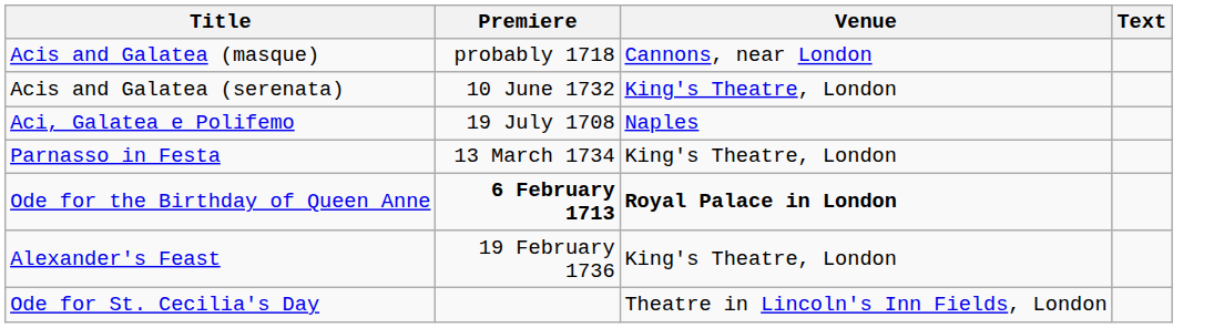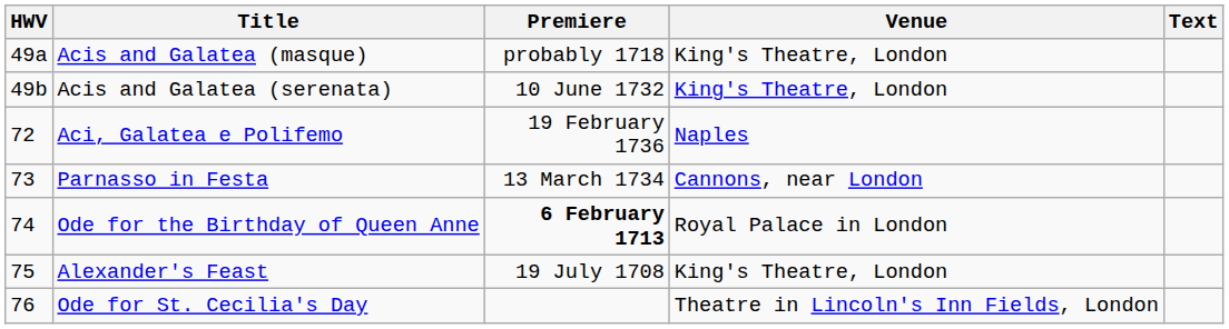 <table class="wikitable sortable">
 <tr>
+<th>HWV</th>
 <th>Title</th>
 <th width="110px">Premiere</th>
 <th>Venue</th>
 <th class="unsortable">Text</th>
 </tr>
 <tr>
+<td>49a</td>
 <td><a href='#'>Acis and Galatea</a> (masque)</td>
 <td align="right">probably 1718</td>
-<td><a href='#'>Cannons</a>, near <a href='#'>London</a></td>
+<td>King's Theatre, London</td>
 <td></td>
 </tr>
 <tr>
+<td>49b</td>
 <td>Acis and Galatea (serenata)</td>
 <td align="right">10 June 1732</td>
 <td><a href='#'>King's Theatre</a>, London</td>
 <td></td>
 </tr>
 <tr>
+<td>72</td>
 <td><a href='#'>Aci, Galatea e Polifemo</a></td>
-<td align="right">19 July 1708</td>
+<td align="right">19 February 1736</td>
 <td><a href='#'>Naples</a></td>
 <td></td>
 </tr>
 <tr>
+<td>73</td>
 <td><a href='#'>Parnasso in Festa</a></td>
 <td align="right">13 March 1734</td>
+<td><a href='#'>Cannons</a>, near <a href='#'>London</a></td>
+<td></td>
+</tr>
+<tr>
+<td>74</td>
+<td><a href='#'>Ode for the Birthday of Queen Anne</a></td>
+<td align="right"><strong>6 February 1713</strong></td>
+<td>Royal Palace in London</td>
+<td></td>
+</tr>
+<tr>
+<td>75</td>
+<td><a href='#'>Alexander's Feast</a></td>
+<td align="right">19 July 1708</td>
 <td>King's Theatre, London</td>
 <td></td>
 </tr>
 <tr>
-<td><a href='#'>Ode for the Birthday of Queen Anne</a></td>
-<td align="right"><strong>6 February 1713</strong></td>
-<td><strong>Royal Palace in London</strong></td>
-<td></td>
-</tr>
-<tr>
-<td><a href='#'>Alexander's Feast</a></td>
-<td align="right">19 February 1736</td>
-<td>King's Theatre, London</td>
-<td></td>
-</tr>
-<tr>
+<td>76</td>
 <td><a href='#'>Ode for St. Cecilia's Day</a></td>
 <td align="right"></td>
 <td>Theatre in <a href='#'>Lincoln's Inn Fields</a>, London</td>
 <td></td>
 </tr>
 </table>
